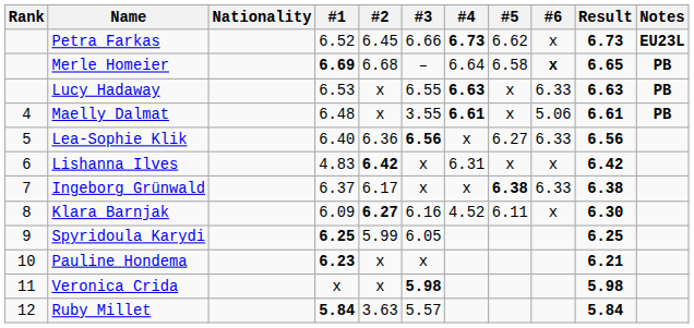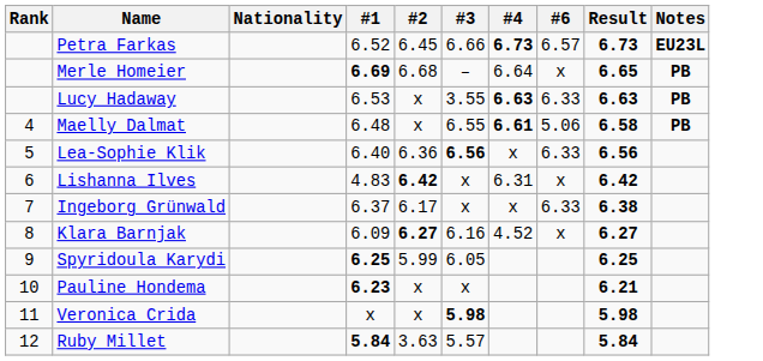 <table class="wikitable sortable" style="text-align:center">
 <tr>
 <th>Rank</th>
 <th>Name</th>
 <th>Nationality</th>
 <th>#1</th>
 <th>#2</th>
 <th>#3</th>
 <th>#4</th>
-<th>#5</th>
 <th>#6</th>
 <th>Result</th>
 <th>Notes</th>
 </tr>
 <tr>
 <td></td>
 <td align=left><a href='#'>Petra Farkas</a></td>
 <td align=left></td>
 <td>6.52</td>
 <td>6.45</td>
 <td>6.66</td>
 <td><strong>6.73</strong></td>
-<td>6.62</td>
-<td>x</td>
+<td>6.57</td>
 <td><strong>6.73</strong></td>
 <td><strong>EU23L</strong></td>
 </tr>
 <tr>
 <td></td>
 <td align=left><a href='#'>Merle Homeier</a></td>
 <td align=left></td>
 <td><strong>6.69</strong></td>
 <td>6.68</td>
 <td>–</td>
 <td>6.64</td>
-<td>6.58</td>
-<td><strong>x</strong></td>
+<td>x</td>
 <td><strong>6.65</strong></td>
 <td><strong>PB</strong></td>
 </tr>
 <tr>
 <td></td>
 <td align=left><a href='#'>Lucy Hadaway</a></td>
 <td align=left></td>
 <td>6.53</td>
 <td>x</td>
-<td>6.55</td>
+<td>3.55</td>
 <td><strong>6.63</strong></td>
-<td>x</td>
 <td>6.33</td>
 <td><strong>6.63</strong></td>
 <td><strong>PB</strong></td>
 </tr>
 <tr>
 <td>4</td>
 <td align=left><a href='#'>Maelly Dalmat</a></td>
 <td align=left></td>
 <td>6.48</td>
 <td>x</td>
-<td>3.55</td>
+<td>6.55</td>
 <td><strong>6.61</strong></td>
-<td>x</td>
 <td>5.06</td>
-<td><strong>6.61</strong></td>
+<td><strong>6.58</strong></td>
 <td><strong>PB</strong></td>
 </tr>
 <tr>
 <td>5</td>
 <td align=left><a href='#'>Lea-Sophie Klik</a></td>
 <td align=left></td>
 <td>6.40</td>
 <td>6.36</td>
 <td><strong>6.56</strong></td>
 <td>x</td>
-<td>6.27</td>
 <td>6.33</td>
 <td><strong>6.56</strong></td>
 <td></td>
 </tr>
 <tr>
 <td>6</td>
 <td align=left><a href='#'>Lishanna Ilves</a></td>
 <td align=left></td>
 <td>4.83</td>
 <td><strong>6.42</strong></td>
 <td>x</td>
 <td>6.31</td>
 <td>x</td>
-<td>x</td>
 <td><strong>6.42</strong></td>
 <td></td>
 </tr>
 <tr>
 <td>7</td>
 <td align=left><a href='#'>Ingeborg Grünwald</a></td>
 <td align=left></td>
 <td>6.37</td>
 <td>6.17</td>
 <td>x</td>
 <td>x</td>
-<td><strong>6.38</strong></td>
 <td>6.33</td>
 <td><strong>6.38</strong></td>
 <td></td>
 </tr>
 <tr>
 <td>8</td>
 <td align=left><a href='#'>Klara Barnjak</a></td>
 <td align=left></td>
 <td>6.09</td>
 <td><strong>6.27</strong></td>
 <td>6.16</td>
 <td>4.52</td>
-<td>6.11</td>
 <td>x</td>
-<td><strong>6.30</strong></td>
+<td><strong>6.27</strong></td>
 <td></td>
 </tr>
 <tr>
 <td>9</td>
 <td align=left><a href='#'>Spyridoula Karydi</a></td>
 <td align=left></td>
 <td><strong>6.25</strong></td>
 <td>5.99</td>
 <td>6.05</td>
-<td></td>
 <td></td>
 <td></td>
 <td><strong>6.25</strong></td>
 <td></td>
 </tr>
 <tr>
 <td>10</td>
 <td align=left><a href='#'>Pauline Hondema</a></td>
 <td align=left></td>
 <td><strong>6.23</strong></td>
 <td>x</td>
 <td>x</td>
 <td></td>
 <td></td>
-<td></td>
 <td><strong>6.21</strong></td>
 <td></td>
 </tr>
 <tr>
 <td>11</td>
 <td align=left><a href='#'>Veronica Crida</a></td>
 <td align=left></td>
 <td>x</td>
 <td>x</td>
 <td><strong>5.98</strong></td>
-<td></td>
 <td></td>
 <td></td>
 <td><strong>5.98</strong></td>
 <td></td>
 </tr>
 <tr>
 <td>12</td>
 <td align=left><a href='#'>Ruby Millet</a></td>
 <td align=left></td>
 <td><strong>5.84</strong></td>
 <td>3.63</td>
 <td>5.57</td>
 <td></td>
 <td></td>
-<td></td>
 <td><strong>5.84</strong></td>
 <td></td>
 </tr>
 </table>
